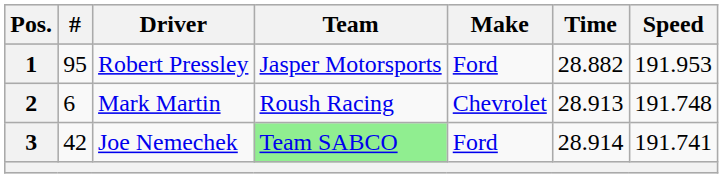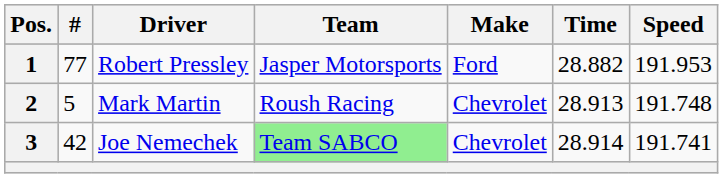 <table class="wikitable" style="font-size:95%">
 <tr>
 <th>Pos.</th>
 <th>#</th>
 <th>Driver</th>
 <th>Team</th>
 <th>Make</th>
 <th>Time</th>
 <th>Speed</th>
 </tr>
 <tr>
 <th>1</th>
-<td>95</td>
+<td>77</td>
 <td><a href='#'>Robert Pressley</a></td>
 <td><a href='#'>Jasper Motorsports</a></td>
 <td><a href='#'>Ford</a></td>
 <td>28.882</td>
 <td>191.953</td>
 </tr>
 <tr>
 <th>2</th>
-<td>6</td>
+<td>5</td>
 <td><a href='#'>Mark Martin</a></td>
 <td><a href='#'>Roush Racing</a></td>
 <td><a href='#'>Chevrolet</a></td>
 <td>28.913</td>
 <td>191.748</td>
 </tr>
 <tr>
 <th>3</th>
 <td>42</td>
 <td><a href='#'>Joe Nemechek</a></td>
 <td style="background: lightgreen;"><a href='#'>Team SABCO</a></td>
-<td><a href='#'>Ford</a></td>
+<td><a href='#'>Chevrolet</a></td>
 <td>28.914</td>
 <td>191.741</td>
 </tr>
 <tr>
 <th colspan="7"></th>
 </tr>
 </table>
